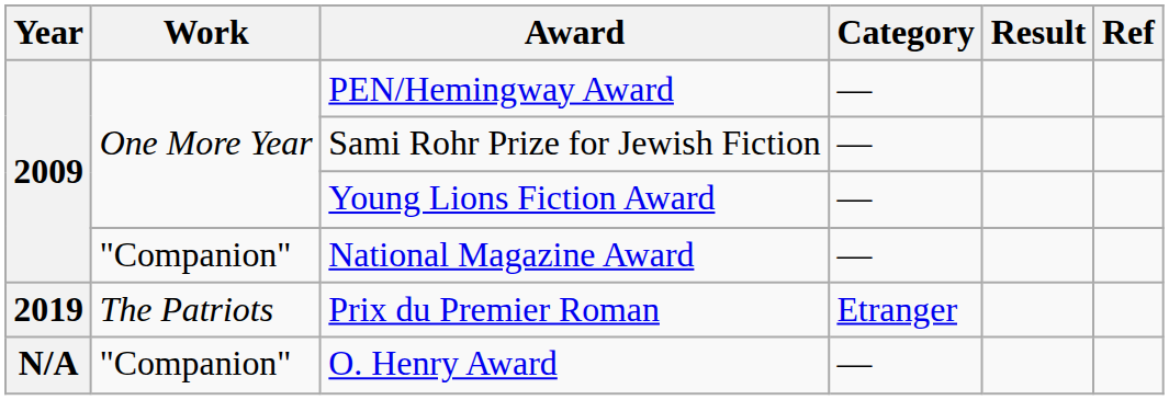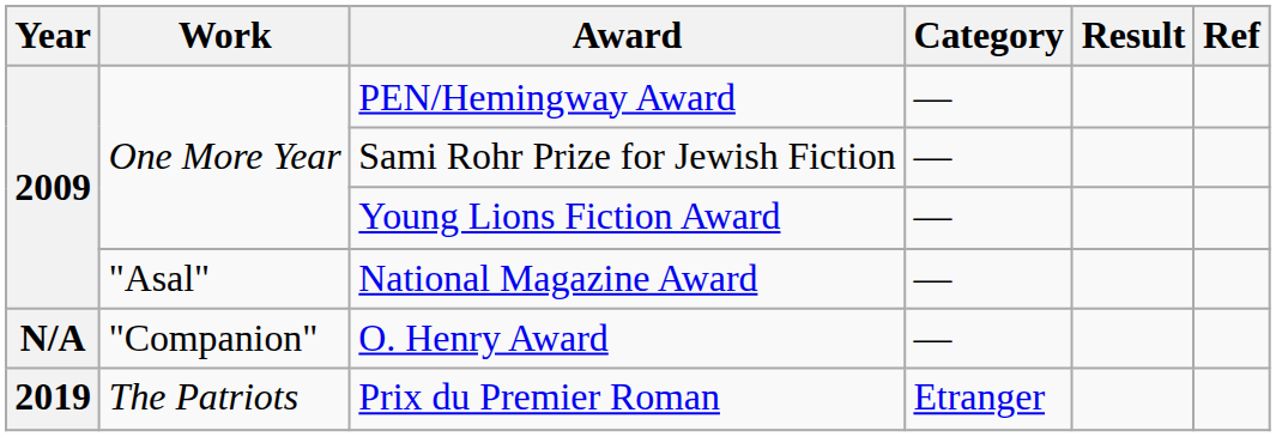 <table class="wikitable">
 <tr>
 <th>Year</th>
 <th>Work</th>
 <th>Award</th>
 <th>Category</th>
 <th>Result</th>
 <th>Ref</th>
 </tr>
 <tr>
 <th rowspan="4">2009</th>
 <td rowspan="3"><em>One More Year</em></td>
 <td><a href='#'>PEN/Hemingway Award</a></td>
 <td>—</td>
 <td></td>
 <td></td>
 </tr>
 <tr>
 <td>Sami Rohr Prize for Jewish Fiction</td>
 <td>—</td>
 <td></td>
 <td></td>
 </tr>
 <tr>
 <td><a href='#'>Young Lions Fiction Award</a></td>
 <td>—</td>
 <td></td>
 <td></td>
 </tr>
 <tr>
+<td>"Asal"</td>
+<td><a href='#'>National Magazine Award</a></td>
+<td>—</td>
+<td></td>
+<td></td>
+</tr>
+<tr>
+<th rowspan="1">N/A</th>
 <td>"Companion"</td>
-<td><a href='#'>National Magazine Award</a></td>
+<td><a href='#'>O. Henry Award</a></td>
 <td>—</td>
 <td></td>
 <td></td>
 </tr>
 <tr>
 <th rowspan="1">2019</th>
 <td><em>The Patriots</em></td>
 <td><a href='#'>Prix du Premier Roman</a></td>
 <td><a href='#'>Etranger</a></td>
 <td></td>
 <td></td>
 </tr>
-<tr>
-<th rowspan="1">N/A</th>
-<td>"Companion"</td>
-<td><a href='#'>O. Henry Award</a></td>
-<td>—</td>
-<td></td>
-<td></td>
-</tr>
 </table>
